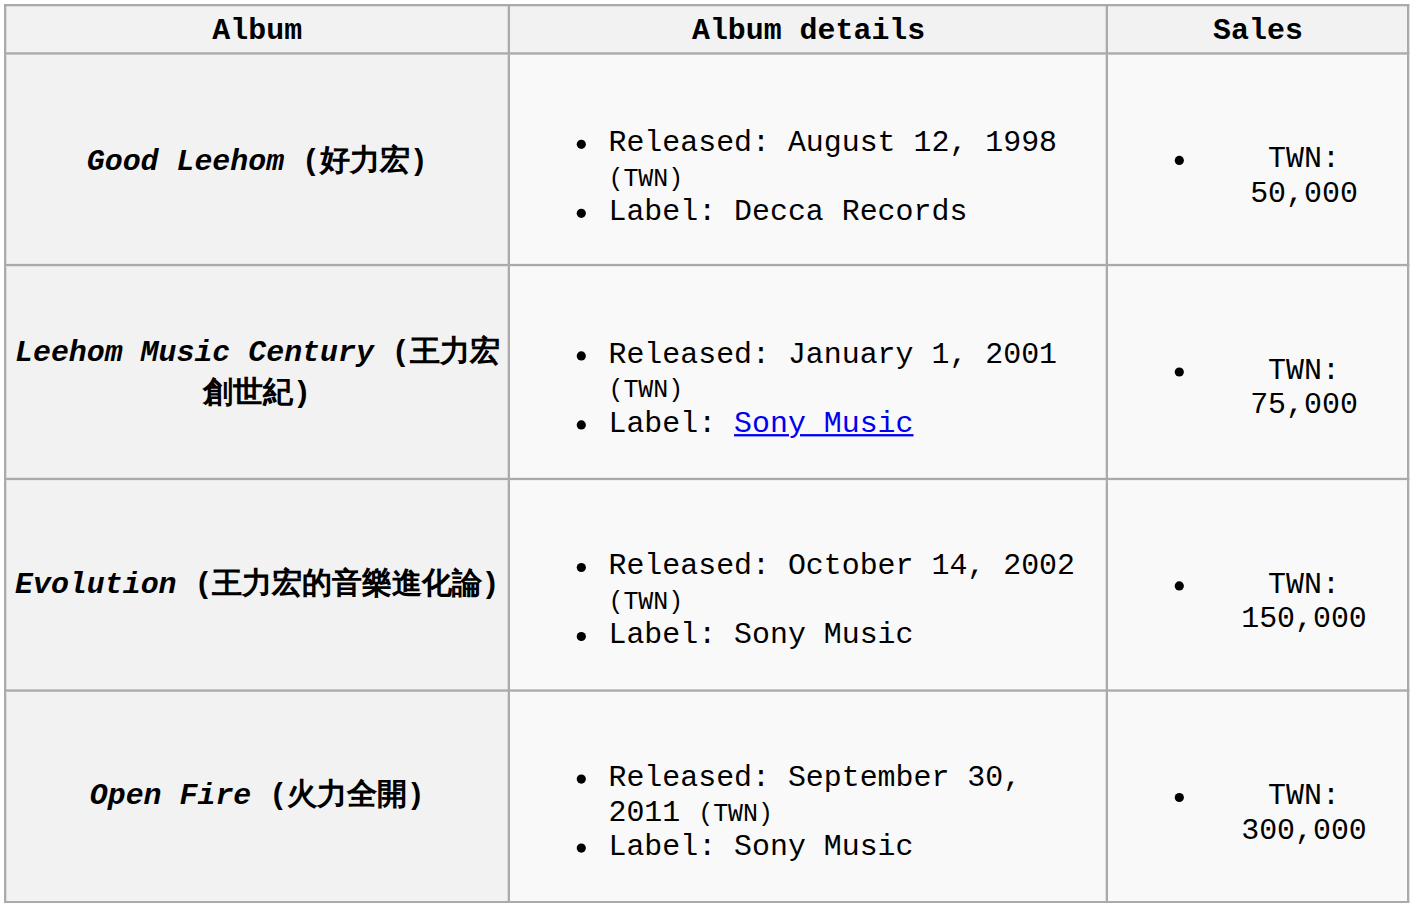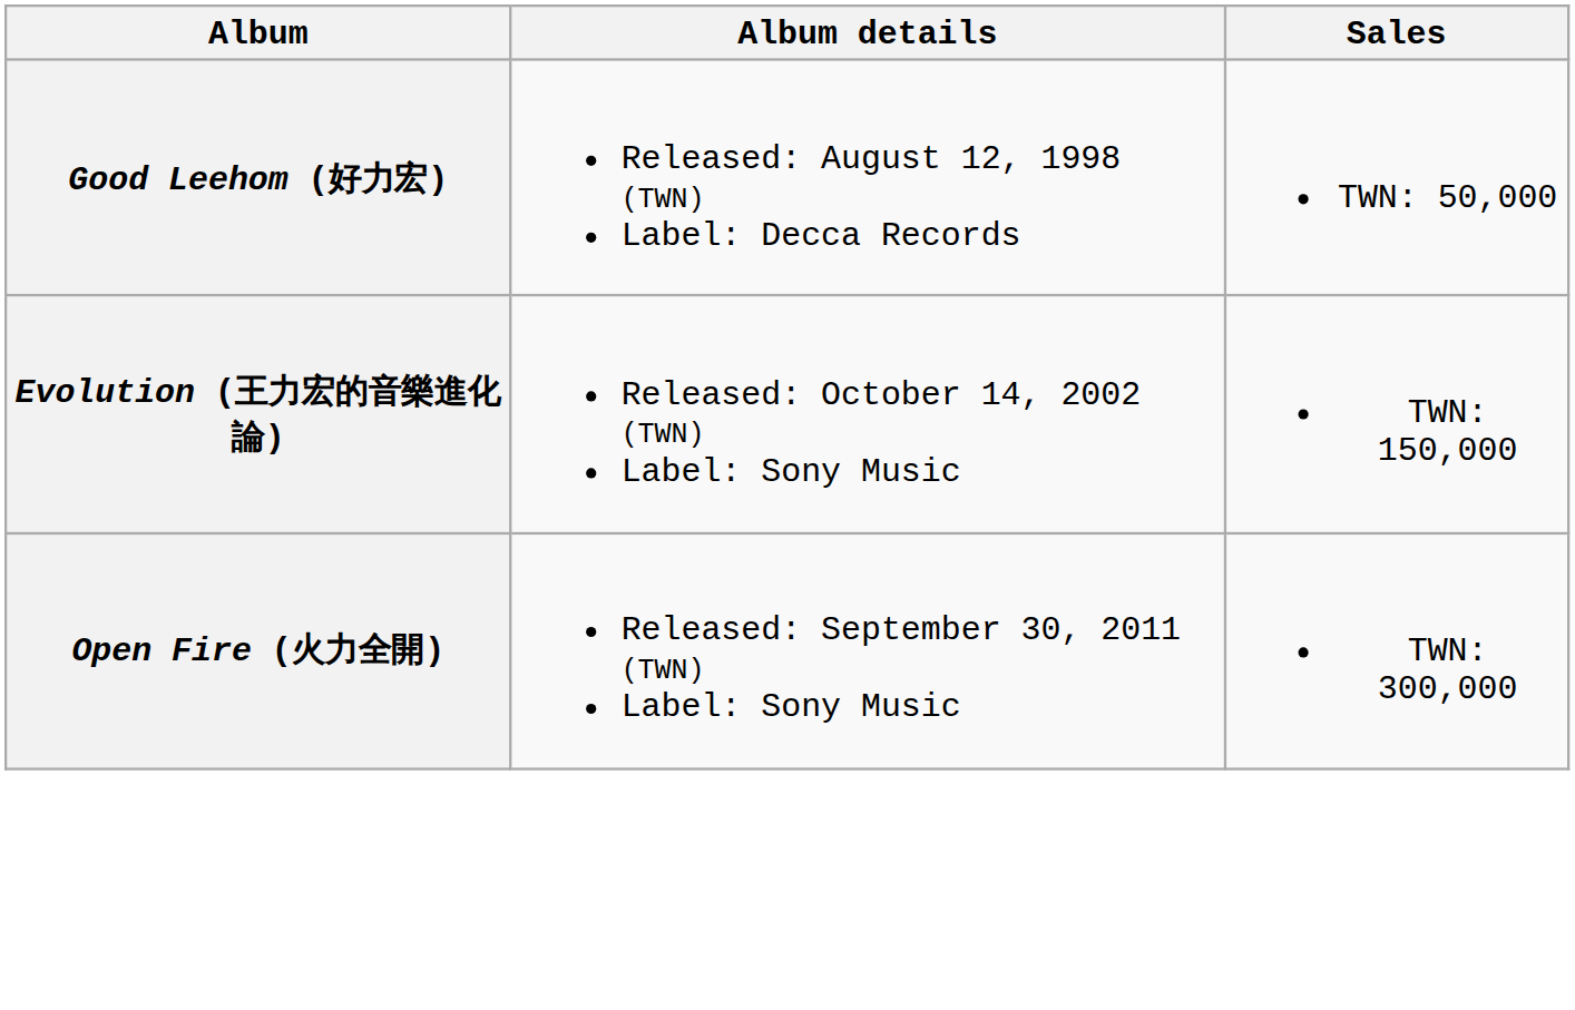 <table class="wikitable plainrowheaders">
 <tr>
 <th scope="col">Album</th>
 <th scope="col">Album details</th>
 <th scope="col">Sales</th>
 </tr>
 <tr>
 <th scope="row"><em>Good Leehom</em> (好力宏)</th>
 <td align="left"><br><ul><li>Released: August 12, 1998 <small>(TWN)</small></li><li>Label: Decca Records</li></ul></td>
 <td style="text-align:center;"><br><ul><li>TWN: 50,000</li></ul></td>
 </tr>
 <tr>
-<th scope="row"><em>Leehom Music Century</em> (王力宏創世紀)</th>
-<td align="left"><br><ul><li>Released: January 1, 2001 <small>(TWN)</small></li><li>Label: <a href='#'>Sony Music</a></li></ul></td>
-<td style="text-align:center;"><br><ul><li>TWN: 75,000</li></ul></td>
-</tr>
-<tr>
 <th scope="row"><em>Evolution</em> (王力宏的音樂進化論)</th>
 <td align="left"><br><ul><li>Released: October 14, 2002 <small>(TWN)</small></li><li>Label: Sony Music</li></ul></td>
 <td style="text-align:center;"><br><ul><li>TWN: 150,000</li></ul></td>
 </tr>
 <tr>
 <th scope="row"><em>Open Fire</em> (火力全開)</th>
 <td align="left"><br><ul><li>Released: September 30, 2011 <small>(TWN)</small></li><li>Label: Sony Music</li></ul></td>
 <td style="text-align:center;"><br><ul><li>TWN: 300,000</li></ul></td>
 </tr>
 </table>
